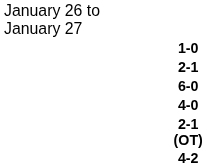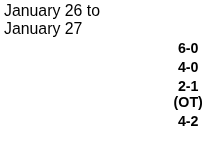 <table style="width:100%;" cellspacing="1">
 <tr>
 <th width=25%></th>
 <th width=2%></th>
 <th width=6%></th>
 <th width=2%></th>
 <th width=25%></th>
 </tr>
 <tr>
 <td>January 26 to January 27</td>
-</tr>
-<tr style=font-size:90%>
-<td align=right><strong></strong></td>
-<td></td>
-<td align=center><strong>1-0</strong></td>
-<td></td>
-<td><strong></strong></td>
-<td></td>
-</tr>
-<tr style=font-size:90%>
-<td align=right><strong></strong></td>
-<td></td>
-<td align=center><strong>2-1</strong></td>
-<td></td>
-<td><strong></strong></td>
-<td></td>
 </tr>
 <tr style=font-size:90%>
 <td align=right><strong></strong></td>
 <td></td>
 <td align=center><strong>6-0</strong></td>
 <td></td>
 <td><strong></strong></td>
 <td></td>
 </tr>
 <tr style=font-size:90%>
 <td align=right><strong></strong></td>
 <td></td>
 <td align=center><strong>4-0</strong></td>
 <td></td>
 <td><strong></strong></td>
 <td></td>
 </tr>
 <tr style=font-size:90%>
 <td align=right><strong></strong></td>
 <td></td>
 <td align=center><strong>2-1 (OT)</strong></td>
 <td></td>
 <td><strong></strong></td>
 <td></td>
 </tr>
 <tr style=font-size:90%>
 <td align=right><strong></strong></td>
 <td></td>
 <td align=center><strong>4-2</strong></td>
 <td></td>
 <td><strong></strong></td>
 <td></td>
 </tr>
 </table>
